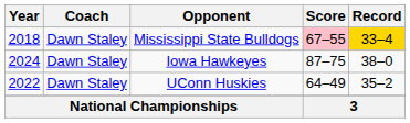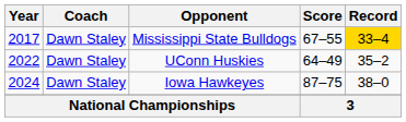 <table class="wikitable">
 <tr>
 <th bgcolor="#004834">Year</th>
 <th bgcolor="#004834">Coach</th>
 <th bgcolor="#004834">Opponent</th>
 <th bgcolor="#004834">Score</th>
 <th bgcolor="#004834">Record</th>
 </tr>
 <tr align="center">
-<td><a href='#'>2018</a></td>
+<td><a href='#'>2017</a></td>
 <td><a href='#'>Dawn Staley</a></td>
 <td><a href='#'>Mississippi State Bulldogs</a></td>
-<td style="background: pink;">67–55</td>
+<td>67–55</td>
 <td style="background: gold;">33–4</td>
+</tr>
+<tr align="center">
+<td><a href='#'>2022</a></td>
+<td><a href='#'>Dawn Staley</a></td>
+<td><a href='#'>UConn Huskies</a></td>
+<td>64–49</td>
+<td>35–2</td>
 </tr>
 <tr align="center">
 <td><a href='#'>2024</a></td>
 <td><a href='#'>Dawn Staley</a></td>
 <td><a href='#'>Iowa Hawkeyes</a></td>
 <td>87–75</td>
 <td>38–0</td>
 </tr>
 <tr align="center">
-<td><a href='#'>2022</a></td>
-<td><a href='#'>Dawn Staley</a></td>
-<td><a href='#'>UConn Huskies</a></td>
-<td>64–49</td>
-<td>35–2</td>
-</tr>
-<tr align="center">
 </tr>
 <tr>
 <th colspan=3>National Championships</th>
 <th colspan=2>3</th>
 </tr>
 </table>
